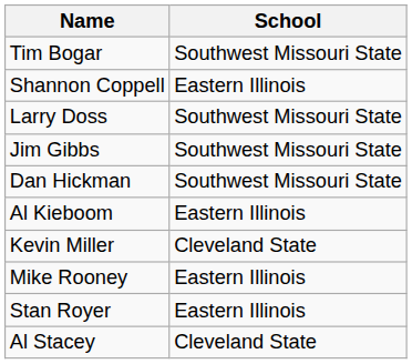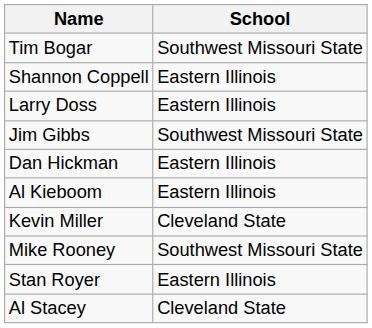 <table class=wikitable>
 <tr>
 <th>Name</th>
 <th>School</th>
 </tr>
 <tr>
 <td>Tim Bogar</td>
 <td>Southwest Missouri State</td>
 </tr>
 <tr>
 <td>Shannon Coppell</td>
 <td>Eastern Illinois</td>
 </tr>
 <tr>
 <td>Larry Doss</td>
-<td>Southwest Missouri State</td>
+<td>Eastern Illinois</td>
 </tr>
 <tr>
 <td>Jim Gibbs</td>
 <td>Southwest Missouri State</td>
 </tr>
 <tr>
 <td>Dan Hickman</td>
-<td>Southwest Missouri State</td>
+<td>Eastern Illinois</td>
 </tr>
 <tr>
 <td>Al Kieboom</td>
 <td>Eastern Illinois</td>
 </tr>
 <tr>
 <td>Kevin Miller</td>
 <td>Cleveland State</td>
 </tr>
 <tr>
 <td>Mike Rooney</td>
-<td>Eastern Illinois</td>
+<td>Southwest Missouri State</td>
 </tr>
 <tr>
 <td>Stan Royer</td>
 <td>Eastern Illinois</td>
 </tr>
 <tr>
 <td>Al Stacey</td>
 <td>Cleveland State</td>
 </tr>
 </table>
